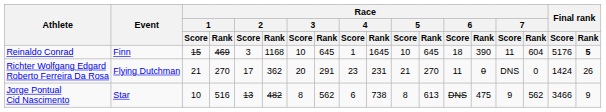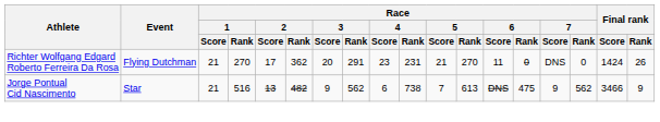 <table class="wikitable" style="font-size:90%">
 <tr>
 <th rowspan="3">Athlete</th>
 <th rowspan="3">Event</th>
 <th colspan="14">Race</th>
 <th rowspan=2 colspan="2">Final rank</th>
 </tr>
 <tr style="font-size:95%">
 <th colspan="2">1</th>
 <th colspan="2">2</th>
 <th colspan="2">3</th>
 <th colspan="2">4</th>
 <th colspan="2">5</th>
 <th colspan="2">6</th>
 <th colspan="2">7</th>
 </tr>
 <tr style="font-size:95%">
 <th>Score</th>
 <th>Rank</th>
 <th>Score</th>
 <th>Rank</th>
 <th>Score</th>
 <th>Rank</th>
 <th>Score</th>
 <th>Rank</th>
 <th>Score</th>
 <th>Rank</th>
 <th>Score</th>
 <th>Rank</th>
 <th>Score</th>
 <th>Rank</th>
 <th>Score</th>
 <th>Rank</th>
 </tr>
 <tr align=center>
-<td align=left><a href='#'>Reinaldo Conrad</a></td>
-<td align=left><a href='#'>Finn</a></td>
-<td><s>15</s></td>
-<td><s>469</s></td>
-<td>3</td>
-<td>1168</td>
-<td>10</td>
-<td>645</td>
-<td>1</td>
-<td>1645</td>
-<td>10</td>
-<td>645</td>
-<td>18</td>
-<td>390</td>
-<td>11</td>
-<td>604</td>
-<td>5176</td>
-<td><strong>5</strong></td>
-</tr>
-<tr align=center>
 <td align=left><a href='#'>Richter Wolfgang Edgard</a><br><a href='#'>Roberto Ferreira Da Rosa</a></td>
 <td align=left><a href='#'>Flying Dutchman</a></td>
 <td>21</td>
 <td>270</td>
 <td>17</td>
 <td>362</td>
 <td>20</td>
 <td>291</td>
 <td>23</td>
 <td>231</td>
 <td>21</td>
 <td>270</td>
 <td>11</td>
 <td><s>0</s></td>
 <td>DNS</td>
 <td>0</td>
 <td>1424</td>
 <td>26</td>
 </tr>
 <tr align=center>
 <td align=left><a href='#'>Jorge Pontual</a><br><a href='#'>Cid Nascimento</a></td>
 <td align=left><a href='#'>Star</a></td>
-<td>10</td>
+<td>21</td>
 <td>516</td>
 <td><s>13</s></td>
 <td><s>482</s></td>
-<td>8</td>
+<td>9</td>
 <td>562</td>
 <td>6</td>
 <td>738</td>
-<td>8</td>
+<td>7</td>
 <td>613</td>
 <td><s>DNS</s></td>
 <td>475</td>
 <td>9</td>
 <td>562</td>
 <td>3466</td>
 <td>9</td>
 </tr>
 </table>
